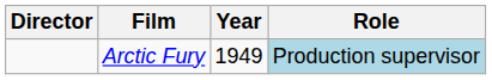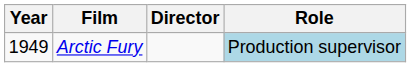 <table class="wikitable">
 <tr>
+<th>Year</th>
+<th>Film</th>
 <th>Director</th>
-<th>Film</th>
-<th>Year</th>
 <th>Role</th>
 </tr>
 <tr>
+<td>1949</td>
+<td><em><a href='#'>Arctic Fury</a></em></td>
 <td></td>
-<td><em><a href='#'>Arctic Fury</a></em></td>
-<td>1949</td>
 <td style="background: lightblue;">Production supervisor</td>
 </tr>
 </table>
